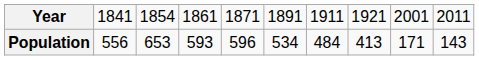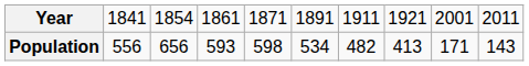 <table class="wikitable" style="text-align:center;">
 <tr>
 <th>Year</th>
 <td>1841</td>
 <td>1854</td>
 <td>1861</td>
 <td>1871</td>
 <td>1891</td>
 <td>1911</td>
 <td>1921</td>
 <td>2001</td>
 <td>2011</td>
 </tr>
 <tr>
 <th>Population</th>
 <td>556</td>
-<td>653</td>
+<td>656</td>
 <td>593</td>
-<td>596</td>
+<td>598</td>
 <td>534</td>
-<td>484</td>
+<td>482</td>
 <td>413</td>
 <td>171</td>
 <td>143</td>
 </tr>
 </table>
